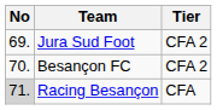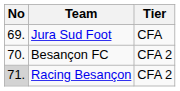 <table class="wikitable" style="text-align: left">
 <tr>
 <th>No</th>
 <th>Team</th>
 <th>Tier</th>
 </tr>
 <tr>
 <td>69.</td>
 <td><a href='#'>Jura Sud Foot</a></td>
-<td>CFA 2</td>
+<td>CFA</td>
 </tr>
 <tr>
 <td>70.</td>
 <td>Besançon FC</td>
 <td>CFA 2</td>
 </tr>
 <tr>
 <td style="background: lightgrey;">71.</td>
 <td><a href='#'>Racing Besançon</a></td>
-<td>CFA</td>
+<td>CFA 2</td>
 </tr>
 </table>
